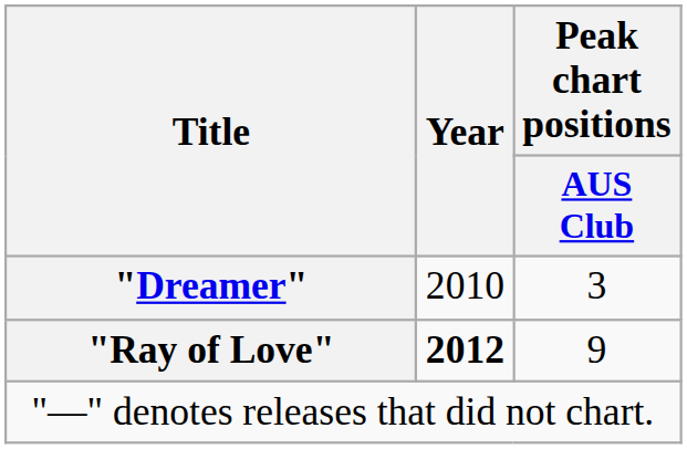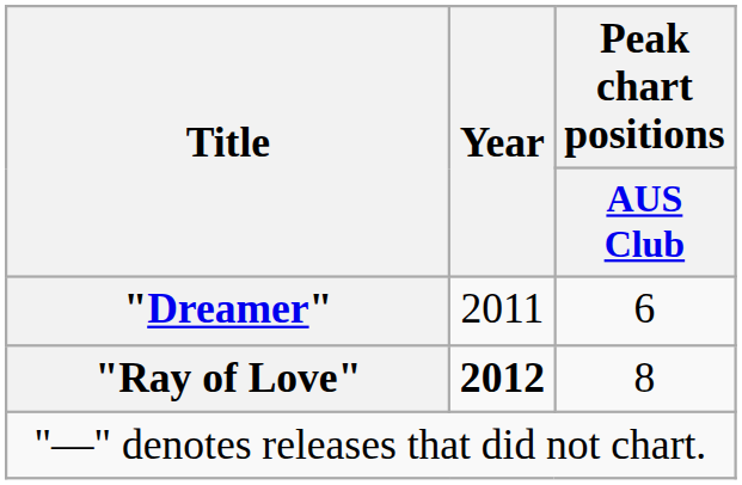 <table class="wikitable plainrowheaders" style="text-align:center;">
 <tr>
 <th scope="col" rowspan="2" style="width:10em;">Title</th>
 <th scope="col" rowspan="2">Year</th>
 <th scope="col" colspan="1">Peak chart<br>positions</th>
 </tr>
 <tr>
 <th style="width:3em; font-size:90%"><a href='#'>AUS<br>Club</a><br></th>
 </tr>
 <tr>
 <th scope="row">"<a href='#'>Dreamer</a>"</th>
-<td>2010</td>
-<td align="center">3</td>
+<td>2011</td>
+<td align="center">6</td>
 </tr>
 <tr>
 <th scope="row">"Ray of Love"</th>
 <td><strong>2012</strong></td>
-<td align="center">9</td>
+<td align="center">8</td>
 </tr>
 <tr>
 <td colspan="6" style="text-align:center;">"—" denotes releases that did not chart.</td>
 </tr>
 </table>
